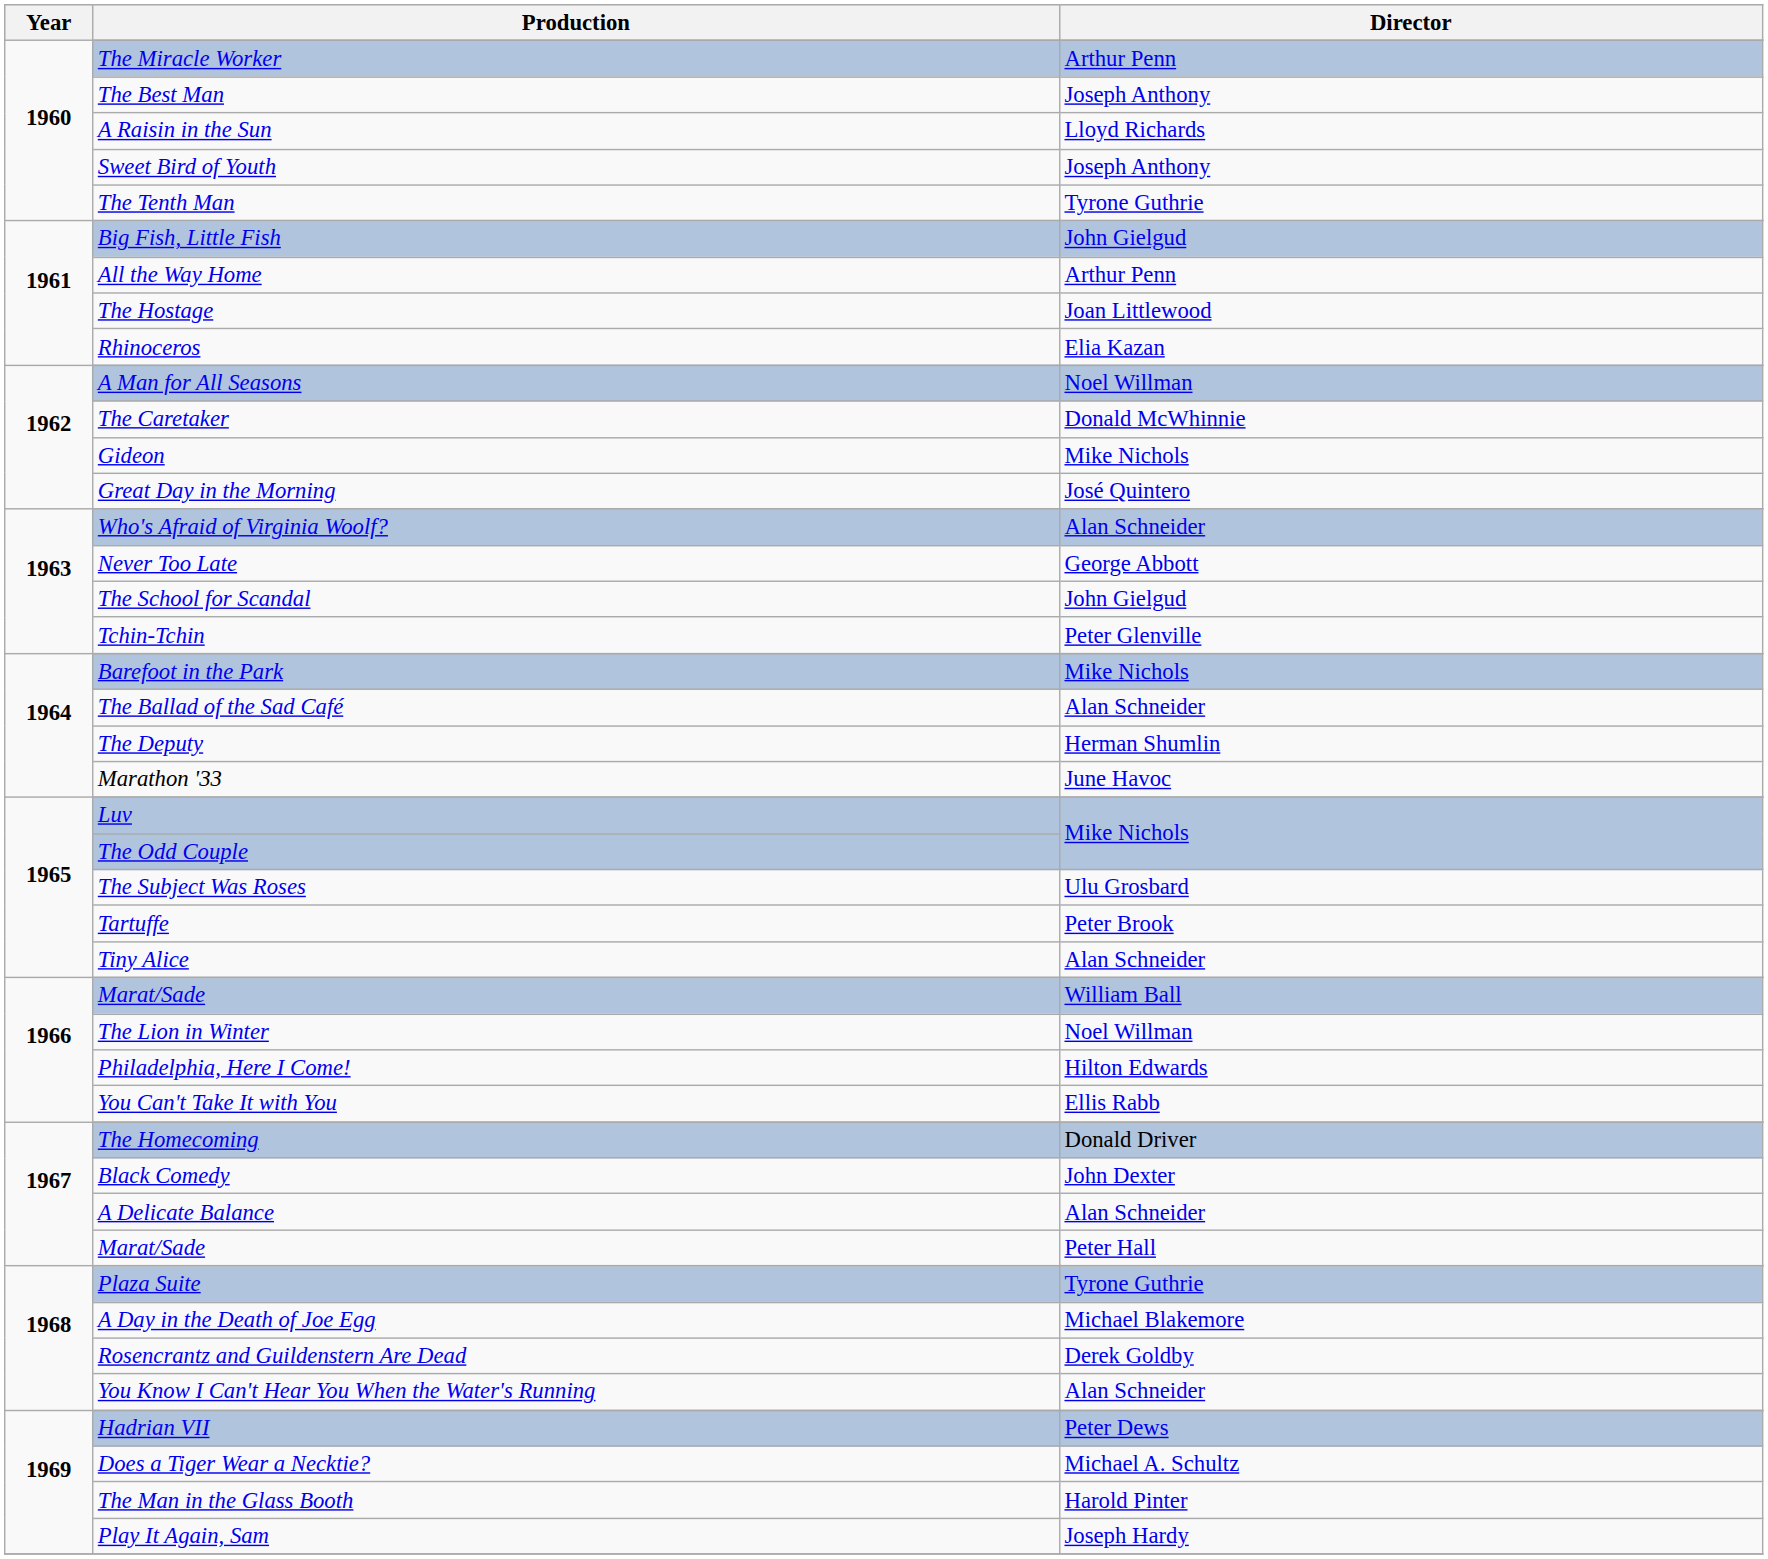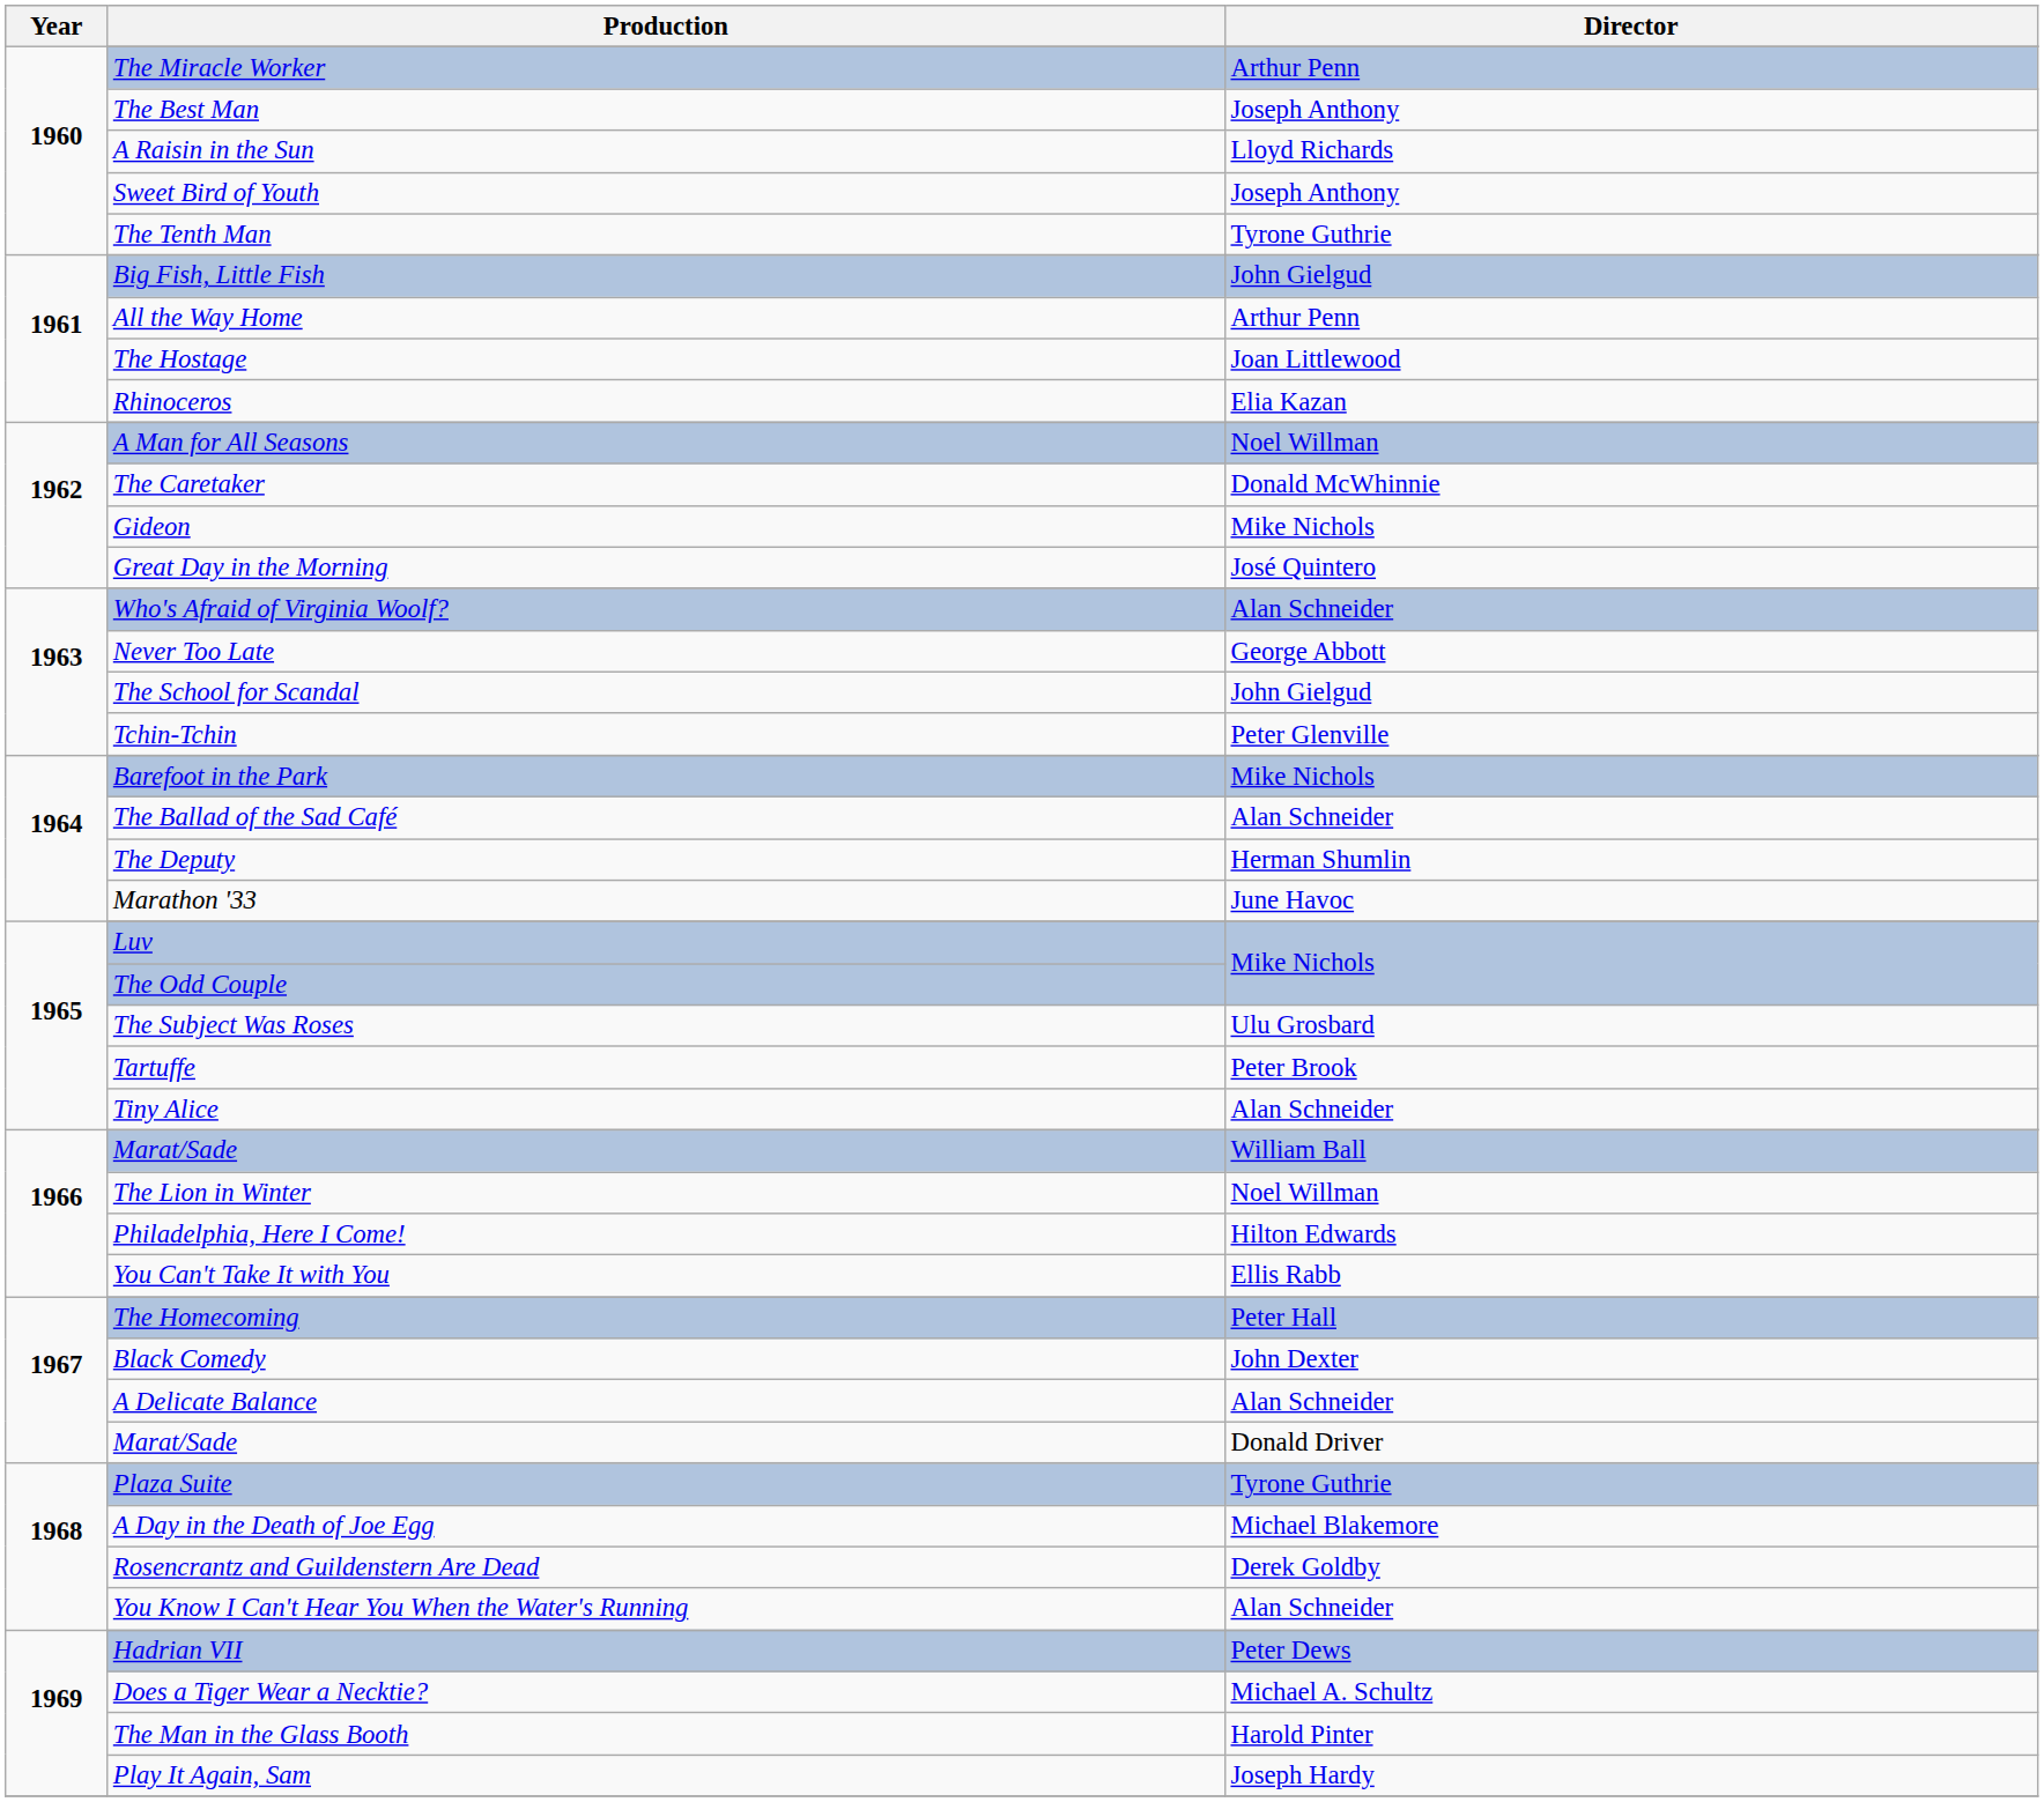 <table class="wikitable" style="width:98%;">
 <tr style="background:#bebebe;">
 <th style="width:5%;">Year</th>
 <th style="width:55%;">Production</th>
 <th style="width:40%;">Director</th>
 </tr>
 <tr>
 <td rowspan="6" align="center"><strong>1960</strong><br><br></td>
 </tr>
 <tr style="background:#B0C4DE">
 <td><em><a href='#'>The Miracle Worker</a></em></td>
 <td><a href='#'>Arthur Penn</a></td>
 </tr>
 <tr>
 <td><em><a href='#'>The Best Man</a></em></td>
 <td><a href='#'>Joseph Anthony</a></td>
 </tr>
 <tr>
 <td><em><a href='#'>A Raisin in the Sun</a></em></td>
 <td><a href='#'>Lloyd Richards</a></td>
 </tr>
 <tr>
 <td><em><a href='#'>Sweet Bird of Youth</a></em></td>
 <td><a href='#'>Joseph Anthony</a></td>
 </tr>
 <tr>
 <td><em><a href='#'>The Tenth Man</a></em></td>
 <td><a href='#'>Tyrone Guthrie</a></td>
 </tr>
 <tr>
 <td rowspan="5" align="center"><strong>1961</strong><br><br></td>
 </tr>
 <tr style="background:#B0C4DE">
 <td><em><a href='#'>Big Fish, Little Fish</a></em></td>
 <td><a href='#'>John Gielgud</a></td>
 </tr>
 <tr>
 <td><em><a href='#'>All the Way Home</a></em></td>
 <td><a href='#'>Arthur Penn</a></td>
 </tr>
 <tr>
 <td><em><a href='#'>The Hostage</a></em></td>
 <td><a href='#'>Joan Littlewood</a></td>
 </tr>
 <tr>
 <td><em><a href='#'>Rhinoceros</a></em></td>
 <td><a href='#'>Elia Kazan</a></td>
 </tr>
 <tr>
 <td rowspan="5" align="center"><strong>1962</strong><br><br></td>
 </tr>
 <tr style="background:#B0C4DE">
 <td><em><a href='#'>A Man for All Seasons</a></em></td>
 <td><a href='#'>Noel Willman</a></td>
 </tr>
 <tr>
 <td><em><a href='#'>The Caretaker</a></em></td>
 <td><a href='#'>Donald McWhinnie</a></td>
 </tr>
 <tr>
 <td><em><a href='#'>Gideon</a></em></td>
 <td><a href='#'>Mike Nichols</a></td>
 </tr>
 <tr>
 <td><em><a href='#'>Great Day in the Morning</a></em></td>
 <td><a href='#'>José Quintero</a></td>
 </tr>
 <tr>
 <td rowspan="5" align="center"><strong>1963</strong><br><br></td>
 </tr>
 <tr style="background:#B0C4DE">
 <td><em><a href='#'>Who's Afraid of Virginia Woolf?</a></em></td>
 <td><a href='#'>Alan Schneider</a></td>
 </tr>
 <tr>
 <td><em><a href='#'>Never Too Late</a></em></td>
 <td><a href='#'>George Abbott</a></td>
 </tr>
 <tr>
 <td><em><a href='#'>The School for Scandal</a></em></td>
 <td><a href='#'>John Gielgud</a></td>
 </tr>
 <tr>
 <td><em><a href='#'>Tchin-Tchin</a></em></td>
 <td><a href='#'>Peter Glenville</a></td>
 </tr>
 <tr>
 <td rowspan="5" align="center"><strong>1964</strong><br><br></td>
 </tr>
 <tr style="background:#B0C4DE">
 <td><em><a href='#'>Barefoot in the Park</a></em></td>
 <td><a href='#'>Mike Nichols</a></td>
 </tr>
 <tr>
 <td><em><a href='#'>The Ballad of the Sad Café</a></em></td>
 <td><a href='#'>Alan Schneider</a></td>
 </tr>
 <tr>
 <td><em><a href='#'>The Deputy</a></em></td>
 <td><a href='#'>Herman Shumlin</a></td>
 </tr>
 <tr>
 <td><em>Marathon '33</em></td>
 <td><a href='#'>June Havoc</a></td>
 </tr>
 <tr>
 <td rowspan="6" align="center"><strong>1965</strong><br><br></td>
 </tr>
 <tr style="background:#B0C4DE">
 <td><em><a href='#'>Luv</a></em></td>
 <td rowspan="2"><a href='#'>Mike Nichols</a></td>
 </tr>
 <tr style="background:#B0C4DE">
 <td><em><a href='#'>The Odd Couple</a></em></td>
 </tr>
 <tr>
 <td><em><a href='#'>The Subject Was Roses</a></em></td>
 <td><a href='#'>Ulu Grosbard</a></td>
 </tr>
 <tr>
 <td><em><a href='#'>Tartuffe</a></em></td>
 <td><a href='#'>Peter Brook</a></td>
 </tr>
 <tr>
 <td><em><a href='#'>Tiny Alice</a></em></td>
 <td><a href='#'>Alan Schneider</a></td>
 </tr>
 <tr>
 <td rowspan="5" align="center"><strong>1966</strong><br><br></td>
 </tr>
 <tr style="background:#B0C4DE">
 <td><em><a href='#'>Marat/Sade</a></em></td>
 <td><a href='#'>William Ball</a></td>
 </tr>
 <tr>
 <td><em><a href='#'>The Lion in Winter</a></em></td>
 <td><a href='#'>Noel Willman</a></td>
 </tr>
 <tr>
 <td><em><a href='#'>Philadelphia, Here I Come!</a></em></td>
 <td><a href='#'>Hilton Edwards</a></td>
 </tr>
 <tr>
 <td><em><a href='#'>You Can't Take It with You</a></em></td>
 <td><a href='#'>Ellis Rabb</a></td>
 </tr>
 <tr>
 <td rowspan="5" align="center"><strong>1967</strong><br><br></td>
 </tr>
 <tr style="background:#B0C4DE">
 <td><em><a href='#'>The Homecoming</a></em></td>
-<td>Donald Driver</td>
+<td><a href='#'>Peter Hall</a></td>
 </tr>
 <tr>
 <td><em><a href='#'>Black Comedy</a></em></td>
 <td><a href='#'>John Dexter</a></td>
 </tr>
 <tr>
 <td><em><a href='#'>A Delicate Balance</a></em></td>
 <td><a href='#'>Alan Schneider</a></td>
 </tr>
 <tr>
 <td><em><a href='#'>Marat/Sade</a></em></td>
-<td><a href='#'>Peter Hall</a></td>
+<td>Donald Driver</td>
 </tr>
 <tr>
 <td rowspan="5" align="center"><strong>1968</strong><br><br></td>
 </tr>
 <tr style="background:#B0C4DE">
 <td><em><a href='#'>Plaza Suite</a></em></td>
 <td><a href='#'>Tyrone Guthrie</a></td>
 </tr>
 <tr>
 <td><em><a href='#'>A Day in the Death of Joe Egg</a></em></td>
 <td><a href='#'>Michael Blakemore</a></td>
 </tr>
 <tr>
 <td><em><a href='#'>Rosencrantz and Guildenstern Are Dead</a></em></td>
 <td><a href='#'>Derek Goldby</a></td>
 </tr>
 <tr>
 <td><em><a href='#'>You Know I Can't Hear You When the Water's Running</a></em></td>
 <td><a href='#'>Alan Schneider</a></td>
 </tr>
 <tr>
 <td rowspan="5" align="center"><strong>1969</strong><br><br></td>
 </tr>
 <tr style="background:#B0C4DE">
 <td><em><a href='#'>Hadrian VII</a></em></td>
 <td><a href='#'>Peter Dews</a></td>
 </tr>
 <tr>
 <td><em><a href='#'>Does a Tiger Wear a Necktie?</a></em></td>
 <td><a href='#'>Michael A. Schultz</a></td>
 </tr>
 <tr>
 <td><em><a href='#'>The Man in the Glass Booth</a></em></td>
 <td><a href='#'>Harold Pinter</a></td>
 </tr>
 <tr>
 <td><em><a href='#'>Play It Again, Sam</a></em></td>
 <td><a href='#'>Joseph Hardy</a></td>
 </tr>
 <tr>
 </tr>
 </table>
